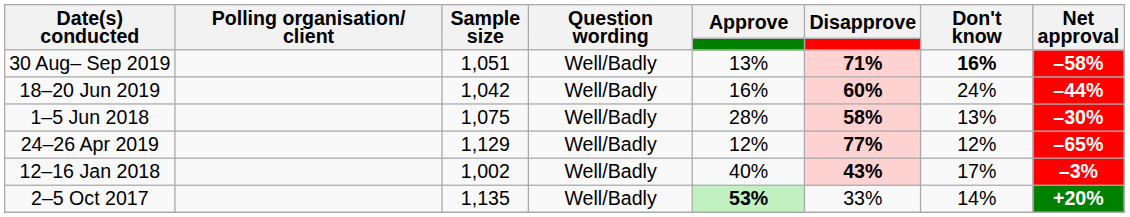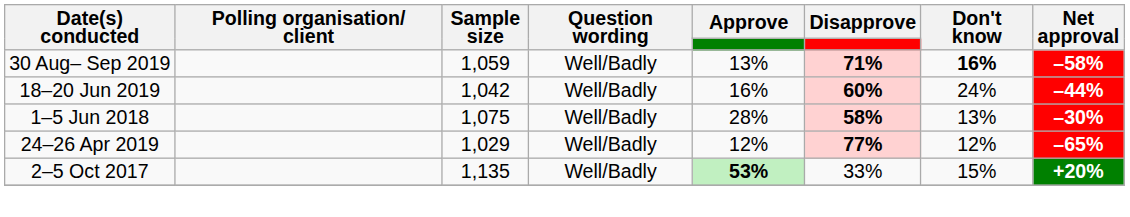 <table class="wikitable collapsible sortable" style="text-align:center;font-size:95%;line-height:14px;">
 <tr>
 <th style="width:125px;" rowspan="2">Date(s)<br>conducted</th>
 <th style="width:200px;" rowspan="2">Polling organisation/<br>client</th>
 <th style="width:60px;" rowspan="2">Sample size</th>
 <th style="width:120px;" rowspan="2">Question<br>wording</th>
 <th class="unsortable" style="width:80px;">Approve</th>
 <th class="unsortable" style="width:80px;">Disapprove</th>
 <th class="unsortable" style="width:80px;" rowspan="2">Don't know</th>
 <th class="unsortable" style="width:20px;" rowspan="2">Net approval</th>
 </tr>
 <tr>
 <th class="unsortable" style="color:inherit;background:green;width:60px;"></th>
 <th class="unsortable" style="color:inherit;background:red;width:60px;"></th>
 </tr>
 <tr>
 <td>30 Aug– Sep 2019</td>
 <td></td>
-<td>1,051</td>
+<td>1,059</td>
 <td>Well/Badly</td>
 <td>13%</td>
 <td style="background:#FFD2D2"><strong>71%</strong></td>
 <td><strong>16%</strong></td>
 <td style="background:red;color:white;"><strong>–58%</strong></td>
 </tr>
 <tr>
 <td>18–20 Jun 2019</td>
 <td></td>
 <td>1,042</td>
 <td>Well/Badly</td>
 <td>16%</td>
 <td style="background:#FFD2D2"><strong>60%</strong></td>
 <td>24%</td>
 <td style="background:red;color:white;"><strong>–44%</strong></td>
 </tr>
 <tr>
 <td>1–5 Jun 2018</td>
 <td></td>
 <td>1,075</td>
 <td>Well/Badly</td>
 <td>28%</td>
 <td style="background:#FFD2D2"><strong>58%</strong></td>
 <td>13%</td>
 <td style="background:red;color:white;"><strong>–30%</strong></td>
 </tr>
 <tr>
 <td>24–26 Apr 2019</td>
 <td></td>
-<td>1,129</td>
+<td>1,029</td>
 <td>Well/Badly</td>
 <td>12%</td>
 <td style="background:#FFD2D2"><strong>77%</strong></td>
 <td>12%</td>
 <td style="background:red;color:white;"><strong>–65%</strong></td>
-</tr>
-<tr>
-<td>12–16 Jan 2018</td>
-<td></td>
-<td>1,002</td>
-<td>Well/Badly</td>
-<td>40%</td>
-<td style="background:#FFD2D2"><strong>43%</strong></td>
-<td>17%</td>
-<td style="background:red;color:white;"><strong>–3%</strong></td>
 </tr>
 <tr>
 <td>2–5 Oct 2017</td>
 <td></td>
 <td>1,135</td>
 <td>Well/Badly</td>
 <td style="background:#C1F0C1"><strong>53%</strong></td>
 <td>33%</td>
-<td>14%</td>
+<td>15%</td>
 <td style="background:green;color:white;"><strong>+20%</strong></td>
 </tr>
 <tr>
 </tr>
 </table>
